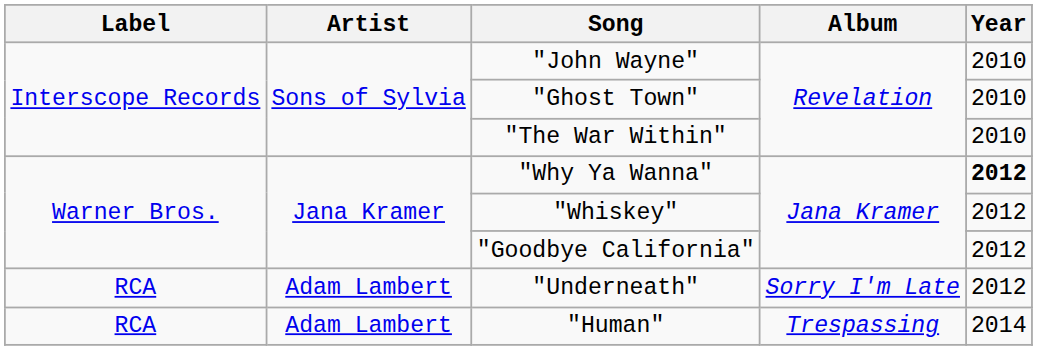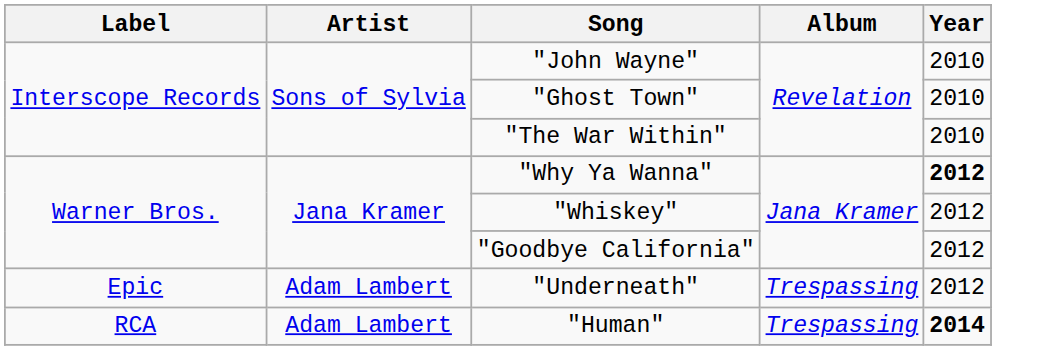 <table class="wikitable" style="text-align:center;">
 <tr>
 <th>Label</th>
 <th>Artist</th>
 <th>Song</th>
 <th>Album</th>
 <th>Year</th>
 </tr>
 <tr>
 <td rowspan="3"><a href='#'>Interscope Records</a></td>
 <td rowspan="3"><a href='#'>Sons of Sylvia</a></td>
 <td>"John Wayne"</td>
 <td rowspan="3"><em><a href='#'>Revelation</a></em></td>
 <td>2010</td>
 </tr>
 <tr>
 <td>"Ghost Town"</td>
 <td>2010</td>
 </tr>
 <tr>
 <td>"The War Within"</td>
 <td>2010</td>
 </tr>
 <tr>
 <td rowspan="3"><a href='#'>Warner Bros.</a></td>
 <td rowspan="3"><a href='#'>Jana Kramer</a></td>
 <td>"Why Ya Wanna"</td>
 <td rowspan="3"><em><a href='#'>Jana Kramer</a></em></td>
 <td><strong>2012</strong></td>
 </tr>
 <tr>
 <td>"Whiskey"</td>
 <td>2012</td>
 </tr>
 <tr>
 <td>"Goodbye California"</td>
 <td>2012</td>
 </tr>
 <tr>
-<td><a href='#'>RCA</a></td>
+<td><a href='#'>Epic</a></td>
 <td><a href='#'>Adam Lambert</a></td>
 <td>"Underneath"</td>
-<td><em><a href='#'>Sorry I'm Late</a></em></td>
+<td><em><a href='#'>Trespassing</a></em></td>
 <td>2012</td>
 </tr>
 <tr>
 <td><a href='#'>RCA</a></td>
 <td><a href='#'>Adam Lambert</a></td>
 <td>"Human"</td>
 <td><em><a href='#'>Trespassing</a></em></td>
-<td>2014</td>
+<td><strong>2014</strong></td>
 </tr>
 </table>
